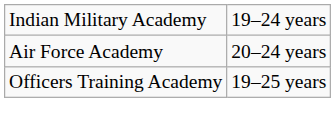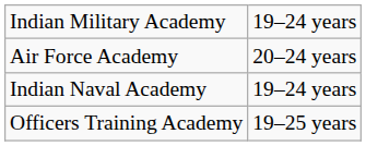 <table class="wikitable">
 <tr>
 <td>Indian Military Academy</td>
 <td>19–24 years</td>
 </tr>
 <tr>
 <td>Air Force Academy</td>
 <td>20–24 years</td>
 </tr>
 <tr>
+<td>Indian Naval Academy</td>
+<td>19–24 years</td>
+</tr>
+<tr>
 <td>Officers Training Academy</td>
 <td>19–25 years</td>
 </tr>
 </table>
